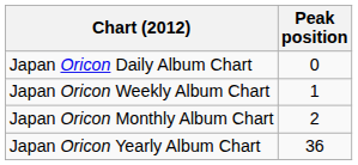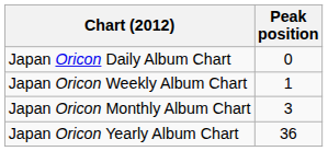 <table class="wikitable sortable">
 <tr>
 <th>Chart (2012)</th>
 <th>Peak<br>position</th>
 </tr>
 <tr>
 <td>Japan <em><a href='#'>Oricon</a></em> Daily Album Chart</td>
 <td align="center">0</td>
 </tr>
 <tr>
 <td>Japan <em>Oricon</em> Weekly Album Chart</td>
 <td align="center">1</td>
 </tr>
 <tr>
 <td>Japan <em>Oricon</em> Monthly Album Chart</td>
-<td align="center">2</td>
+<td align="center">3</td>
 </tr>
 <tr>
 <td>Japan <em>Oricon</em> Yearly Album Chart</td>
 <td align="center">36</td>
 </tr>
 </table>
